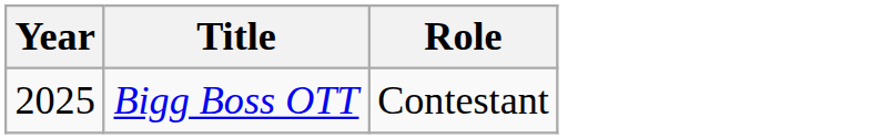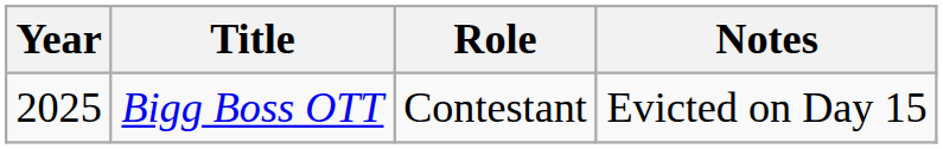 <table class="wikitable">
 <tr>
 <th scope="col">Year</th>
 <th scope="col">Title</th>
 <th scope="col">Role</th>
+<th scope="col" class="unsortable">Notes</th>
 </tr>
 <tr>
 <td>2025</td>
 <td><em><a href='#'>Bigg Boss OTT</a></em></td>
 <td>Contestant</td>
+<td>Evicted on Day 15</td>
 </tr>
 </table>
